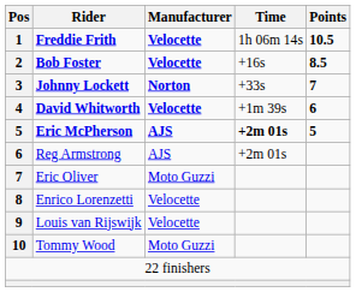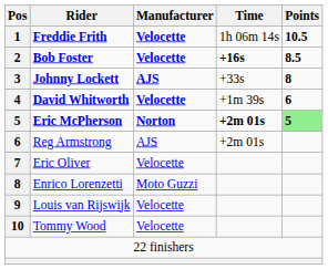 <table class="wikitable" style="font-size: 95%;">
 <tr>
 <th>Pos</th>
 <th>Rider</th>
 <th>Manufacturer</th>
 <th>Time</th>
 <th>Points</th>
 </tr>
 <tr>
 <th>1</th>
 <td> <strong><a href='#'>Freddie Frith</a></strong></td>
 <td><strong><a href='#'>Velocette</a></strong></td>
 <td>1h 06m 14s</td>
 <td><strong>10.5</strong></td>
 </tr>
 <tr>
 <th>2</th>
 <td> <strong><a href='#'>Bob Foster</a></strong></td>
 <td><strong><a href='#'>Velocette</a></strong></td>
-<td>+16s</td>
+<td><strong>+16s</strong></td>
 <td><strong>8.5</strong></td>
 </tr>
 <tr>
 <th>3</th>
 <td> <strong><a href='#'>Johnny Lockett</a></strong></td>
-<td><strong><a href='#'>Norton</a></strong></td>
+<td><strong><a href='#'>AJS</a></strong></td>
 <td>+33s</td>
-<td><strong>7</strong></td>
+<td><strong>8</strong></td>
 </tr>
 <tr>
 <th>4</th>
 <td> <strong><a href='#'>David Whitworth</a></strong></td>
 <td><strong><a href='#'>Velocette</a></strong></td>
 <td>+1m 39s</td>
 <td><strong>6</strong></td>
 </tr>
 <tr>
 <th>5</th>
 <td> <strong><a href='#'>Eric McPherson</a></strong></td>
-<td><strong><a href='#'>AJS</a></strong></td>
+<td><strong><a href='#'>Norton</a></strong></td>
 <td><strong>+2m 01s</strong></td>
-<td><strong>5</strong></td>
+<td style="background: lightgreen;"><strong>5</strong></td>
 </tr>
 <tr>
 <th>6</th>
 <td> <a href='#'>Reg Armstrong</a></td>
 <td><a href='#'>AJS</a></td>
 <td>+2m 01s</td>
 <td></td>
 </tr>
 <tr>
 <th>7</th>
 <td> <a href='#'>Eric Oliver</a></td>
-<td><a href='#'>Moto Guzzi</a></td>
+<td><a href='#'>Velocette</a></td>
 <td></td>
 <td></td>
 </tr>
 <tr>
 <th>8</th>
 <td> <a href='#'>Enrico Lorenzetti</a></td>
-<td><a href='#'>Velocette</a></td>
+<td><a href='#'>Moto Guzzi</a></td>
 <td></td>
 <td></td>
 </tr>
 <tr>
 <th>9</th>
 <td> <a href='#'>Louis van Rijswijk</a></td>
 <td><a href='#'>Velocette</a></td>
 <td></td>
 <td></td>
 </tr>
 <tr>
 <th>10</th>
 <td> <a href='#'>Tommy Wood</a></td>
-<td><a href='#'>Moto Guzzi</a></td>
+<td><a href='#'>Velocette</a></td>
 <td></td>
 <td></td>
 </tr>
 <tr>
 <td colspan=5 align=center>22 finishers</td>
 </tr>
 <tr>
 <th colspan=5></th>
 </tr>
 </table>
